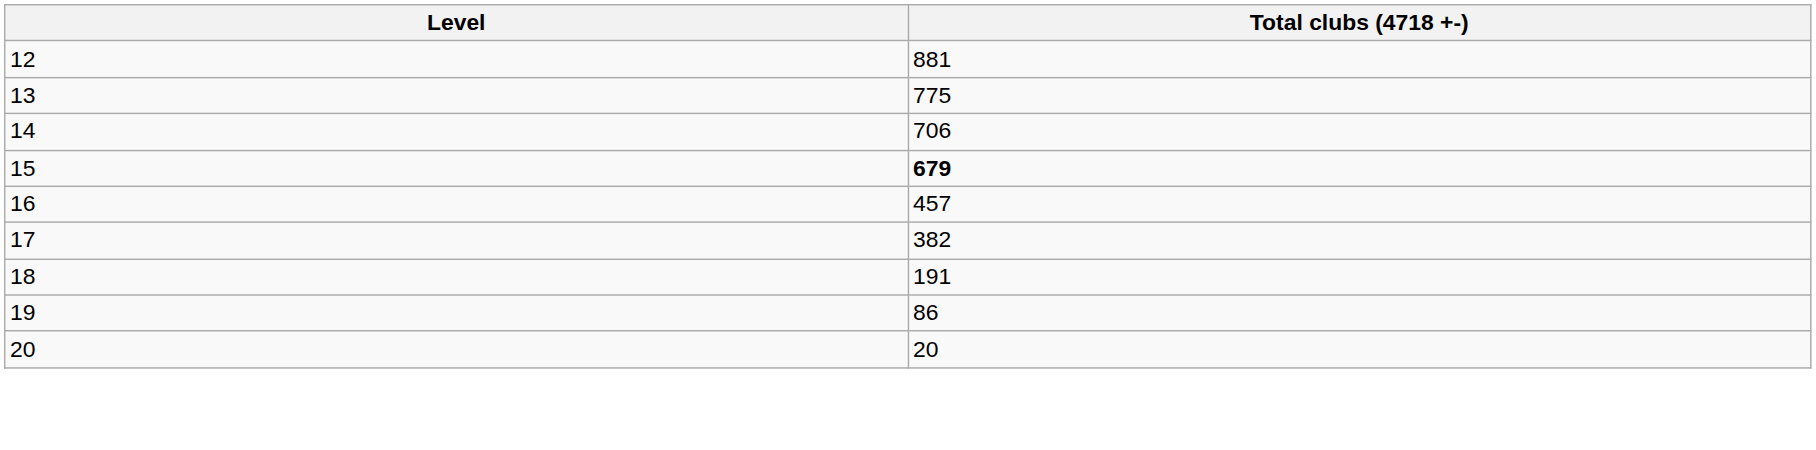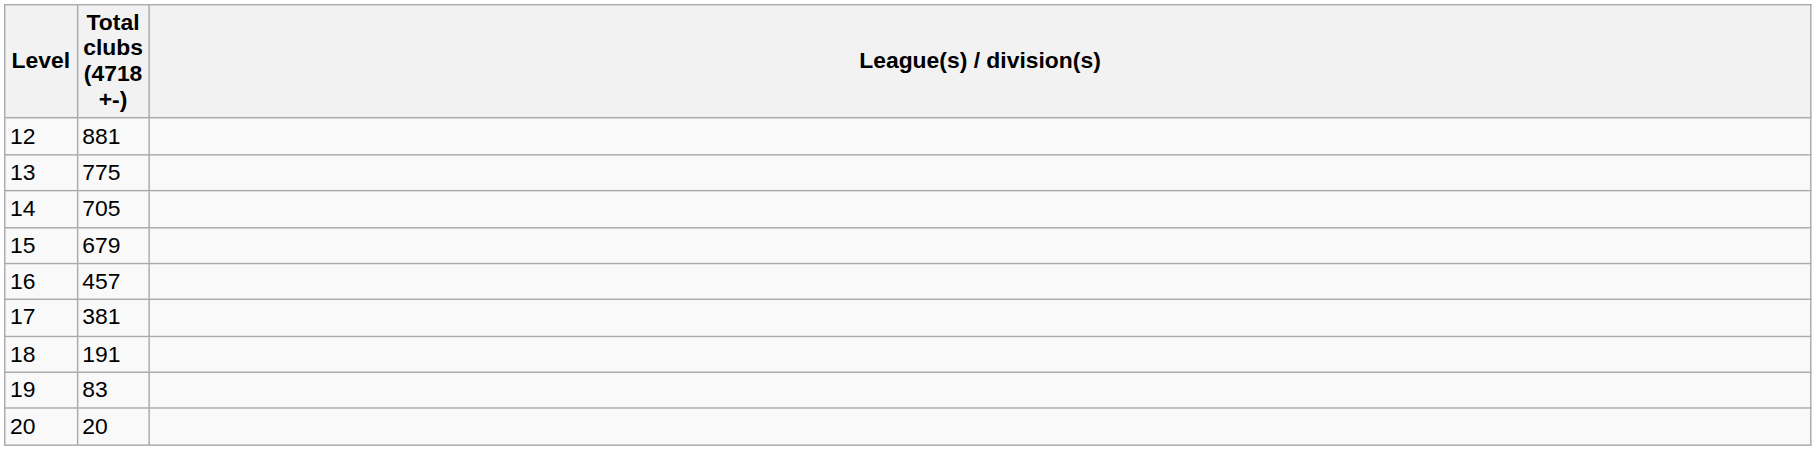 <table class="wikitable" style="width:100%">
 <tr>
 <th width=4%>Level</th>
 <th width=4%>Total clubs (4718 +-)</th>
+<th>League(s) / division(s)</th>
 </tr>
 <tr>
 <td>12</td>
 <td>881</td>
+<td valign="top"></td>
 </tr>
 <tr>
 <td>13</td>
 <td>775</td>
+<td valign="top"></td>
 </tr>
 <tr>
 <td>14</td>
-<td>706</td>
+<td>705</td>
+<td valign="top"></td>
 </tr>
 <tr>
 <td>15</td>
-<td><strong>679</strong></td>
+<td>679</td>
+<td valign="top"></td>
 </tr>
 <tr>
 <td>16</td>
 <td>457</td>
+<td valign="top"></td>
 </tr>
 <tr>
 <td>17</td>
-<td>382</td>
+<td>381</td>
+<td valign="top"></td>
 </tr>
 <tr>
 <td>18</td>
 <td>191</td>
+<td valign="top"></td>
 </tr>
 <tr>
 <td>19</td>
-<td>86</td>
+<td>83</td>
+<td valign="top"></td>
 </tr>
 <tr>
 <td>20</td>
 <td>20</td>
+<td valign="top"></td>
 </tr>
 </table>
